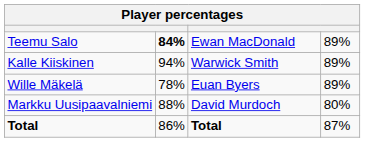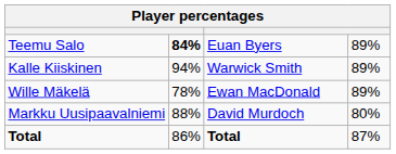 <table class="wikitable">
 <tr>
 <th colspan=4 width=400>Player percentages</th>
 </tr>
 <tr>
 <th colspan=2 width=200></th>
 <th colspan=2 width=200></th>
 </tr>
 <tr>
 <td><a href='#'>Teemu Salo</a></td>
 <td><strong>84%</strong></td>
-<td><a href='#'>Ewan MacDonald</a></td>
+<td><a href='#'>Euan Byers</a></td>
 <td>89%</td>
 </tr>
 <tr>
 <td><a href='#'>Kalle Kiiskinen</a></td>
 <td>94%</td>
 <td><a href='#'>Warwick Smith</a></td>
 <td>89%</td>
 </tr>
 <tr>
 <td><a href='#'>Wille Mäkelä</a></td>
 <td>78%</td>
-<td><a href='#'>Euan Byers</a></td>
+<td><a href='#'>Ewan MacDonald</a></td>
 <td>89%</td>
 </tr>
 <tr>
 <td><a href='#'>Markku Uusipaavalniemi</a></td>
 <td>88%</td>
 <td><a href='#'>David Murdoch</a></td>
 <td>80%</td>
 </tr>
 <tr>
 <td><strong>Total</strong></td>
 <td>86%</td>
 <td><strong>Total</strong></td>
 <td>87%</td>
 </tr>
 </table>
